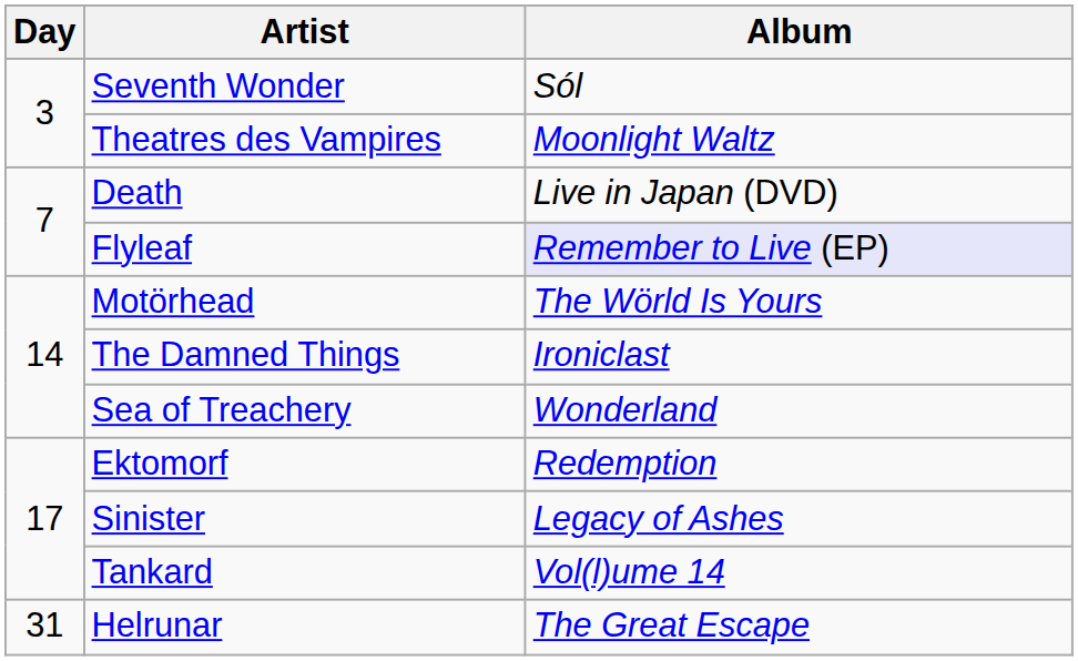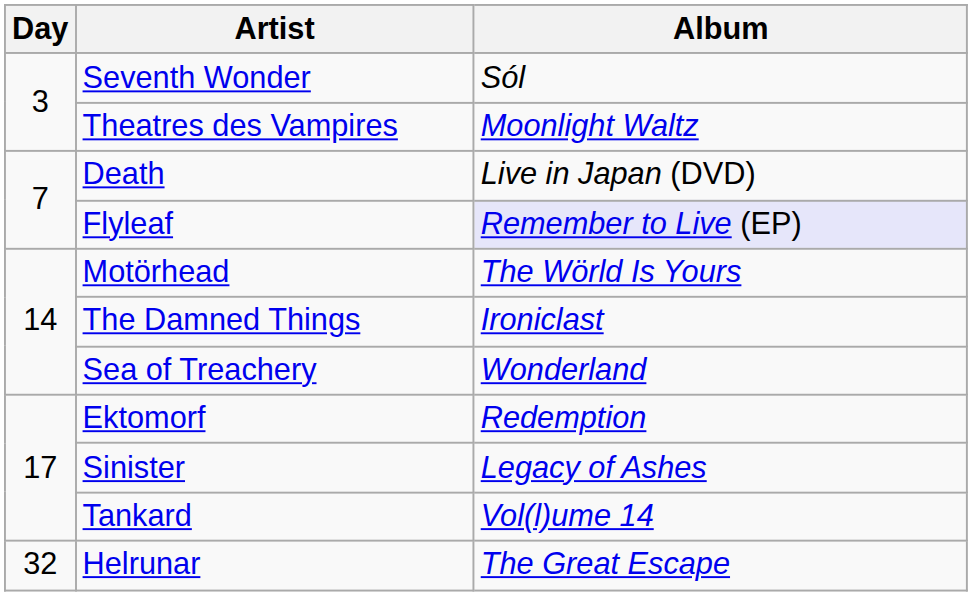 <table class="wikitable">
 <tr>
 <th style="width:20px;">Day</th>
 <th style="width:200px;">Artist</th>
 <th style="width:250px;">Album</th>
 </tr>
 <tr>
 <td style="text-align:center;" rowspan="2">3</td>
 <td><a href='#'>Seventh Wonder</a></td>
 <td><em>Sól</em></td>
 </tr>
 <tr>
 <td><a href='#'>Theatres des Vampires</a></td>
 <td><em><a href='#'>Moonlight Waltz</a></em></td>
 </tr>
 <tr>
 <td style="text-align:center;" rowspan="2">7</td>
 <td><a href='#'>Death</a></td>
 <td><em>Live in Japan</em> (DVD)</td>
 </tr>
 <tr>
 <td><a href='#'>Flyleaf</a></td>
 <td style="background: lavender;"><em><a href='#'>Remember to Live</a></em> (EP)</td>
 </tr>
 <tr>
 <td style="text-align:center;" rowspan="3">14</td>
 <td><a href='#'>Motörhead</a></td>
 <td><em><a href='#'>The Wörld Is Yours</a></em></td>
 </tr>
 <tr>
 <td><a href='#'>The Damned Things</a></td>
 <td><em><a href='#'>Ironiclast</a></em></td>
 </tr>
 <tr>
 <td><a href='#'>Sea of Treachery</a></td>
 <td><em><a href='#'>Wonderland</a></em></td>
 </tr>
 <tr>
 <td style="text-align:center;" rowspan="3">17</td>
 <td><a href='#'>Ektomorf</a></td>
 <td><em><a href='#'>Redemption</a></em></td>
 </tr>
 <tr>
 <td><a href='#'>Sinister</a></td>
 <td><em><a href='#'>Legacy of Ashes</a></em></td>
 </tr>
 <tr>
 <td><a href='#'>Tankard</a></td>
 <td><em><a href='#'>Vol(l)ume 14</a></em></td>
 </tr>
 <tr>
-<td style="text-align:center;">31</td>
+<td style="text-align:center;">32</td>
 <td><a href='#'>Helrunar</a></td>
 <td><em><a href='#'>The Great Escape</a></em></td>
 </tr>
 </table>
